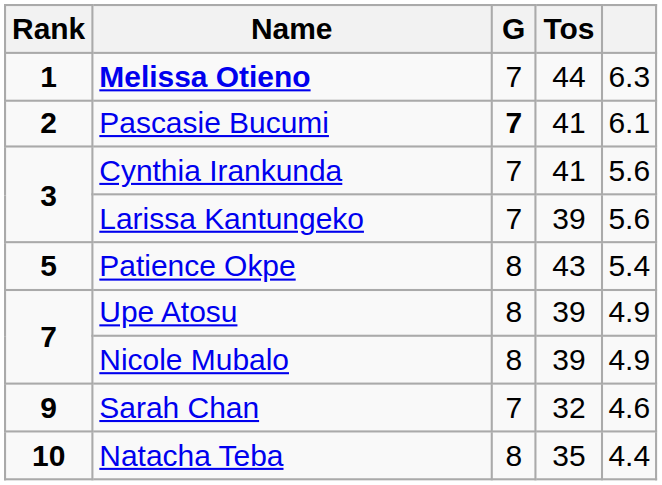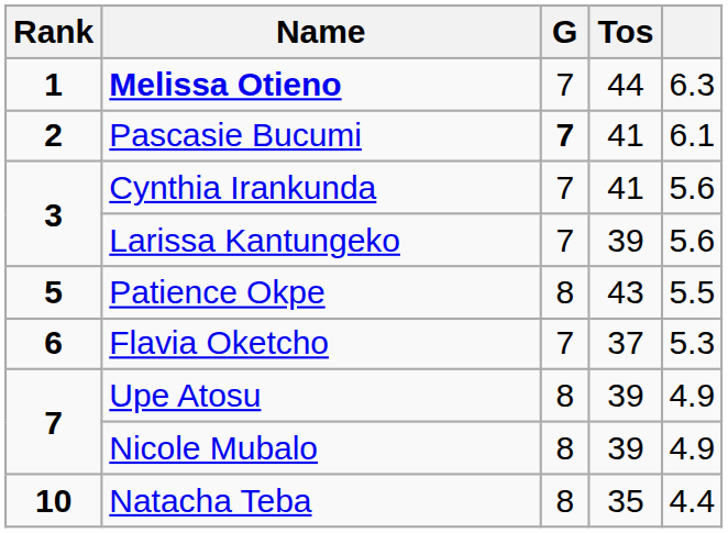 <table class="wikitable" style="text-align:center; font-size:90%;">
 <tr>
 <th width=10px>Rank</th>
 <th width=185px>Name</th>
 <th width=15px>G</th>
 <th width=10px>Tos</th>
 <th width=10px></th>
 </tr>
 <tr>
 <td><strong>1</strong></td>
 <td align=left> <strong><a href='#'>Melissa Otieno</a></strong></td>
 <td>7</td>
 <td>44</td>
 <td>6.3</td>
 </tr>
 <tr>
 <td><strong>2</strong></td>
 <td align=left> <a href='#'>Pascasie Bucumi</a></td>
 <td><strong>7</strong></td>
 <td>41</td>
 <td>6.1</td>
 </tr>
 <tr>
 <td rowspan=2><strong>3</strong></td>
 <td align=left> <a href='#'>Cynthia Irankunda</a></td>
 <td>7</td>
 <td>41</td>
 <td>5.6</td>
 </tr>
 <tr>
 <td align=left> <a href='#'>Larissa Kantungeko</a></td>
 <td>7</td>
 <td>39</td>
 <td>5.6</td>
 </tr>
 <tr>
 <td><strong>5</strong></td>
 <td align=left> <a href='#'>Patience Okpe</a></td>
 <td>8</td>
 <td>43</td>
-<td>5.4</td>
+<td>5.5</td>
+</tr>
+<tr>
+<td><strong>6</strong></td>
+<td align=left> <a href='#'>Flavia Oketcho</a></td>
+<td>7</td>
+<td>37</td>
+<td>5.3</td>
 </tr>
 <tr>
 <td rowspan=2><strong>7</strong></td>
 <td align=left> <a href='#'>Upe Atosu</a></td>
 <td>8</td>
 <td>39</td>
 <td>4.9</td>
 </tr>
 <tr>
 <td align=left> <a href='#'>Nicole Mubalo</a></td>
 <td>8</td>
 <td>39</td>
 <td>4.9</td>
 </tr>
 <tr>
-<td><strong>9</strong></td>
-<td align=left> <a href='#'>Sarah Chan</a></td>
-<td>7</td>
-<td>32</td>
-<td>4.6</td>
-</tr>
-<tr>
 <td><strong>10</strong></td>
 <td align=left> <a href='#'>Natacha Teba</a></td>
 <td>8</td>
 <td>35</td>
 <td>4.4</td>
 </tr>
 </table>
